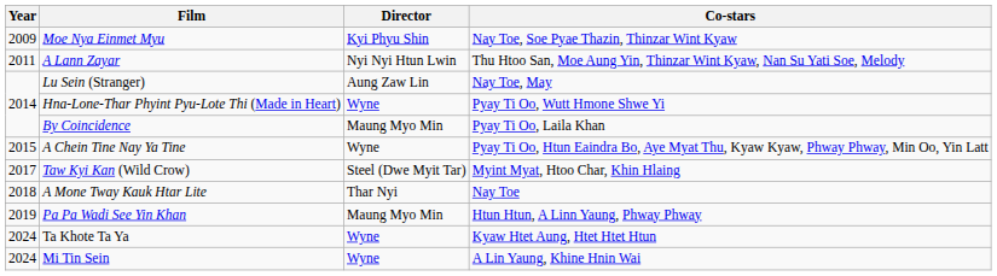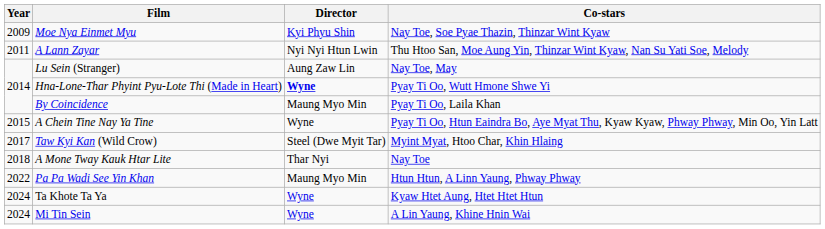 <table class="wikitable sortable">
 <tr>
 <th>Year</th>
 <th>Film</th>
 <th>Director</th>
 <th>Co-stars</th>
 </tr>
 <tr>
 <td>2009</td>
 <td><em><a href='#'>Moe Nya Einmet Myu</a></em></td>
 <td><a href='#'>Kyi Phyu Shin</a></td>
 <td><a href='#'>Nay Toe</a>, <a href='#'>Soe Pyae Thazin</a>, <a href='#'>Thinzar Wint Kyaw</a></td>
 </tr>
 <tr>
 <td>2011</td>
 <td><em><a href='#'>A Lann Zayar</a></em></td>
 <td>Nyi Nyi Htun Lwin</td>
 <td>Thu Htoo San, <a href='#'>Moe Aung Yin</a>, <a href='#'>Thinzar Wint Kyaw</a>, <a href='#'>Nan Su Yati Soe</a>, <a href='#'>Melody</a></td>
 </tr>
 <tr>
 <td rowspan=3>2014</td>
 <td><em>Lu Sein</em> (Stranger)</td>
 <td>Aung Zaw Lin</td>
 <td><a href='#'>Nay Toe</a>, <a href='#'>May</a></td>
 </tr>
 <tr>
 <td><em>Hna-Lone-Thar Phyint Pyu-Lote Thi</em> (<a href='#'>Made in Heart</a>)</td>
-<td><a href='#'>Wyne</a></td>
+<td><strong><a href='#'>Wyne</a></strong></td>
 <td><a href='#'>Pyay Ti Oo</a>, <a href='#'>Wutt Hmone Shwe Yi</a></td>
 </tr>
 <tr>
 <td><em><a href='#'>By Coincidence</a></em></td>
 <td>Maung Myo Min</td>
 <td><a href='#'>Pyay Ti Oo</a>, Laila Khan</td>
 </tr>
 <tr>
 <td>2015</td>
 <td><em>A Chein Tine Nay Ya Tine</em></td>
 <td>Wyne</td>
 <td><a href='#'>Pyay Ti Oo</a>, <a href='#'>Htun Eaindra Bo</a>, <a href='#'>Aye Myat Thu</a>, Kyaw Kyaw, <a href='#'>Phway Phway</a>, Min Oo, Yin Latt</td>
 </tr>
 <tr>
 <td>2017</td>
 <td><em><a href='#'>Taw Kyi Kan</a></em> (Wild Crow)</td>
 <td>Steel (Dwe Myit Tar)</td>
 <td><a href='#'>Myint Myat</a>, Htoo Char, <a href='#'>Khin Hlaing</a></td>
 </tr>
 <tr>
 <td>2018</td>
 <td><em>A Mone Tway Kauk Htar Lite</em></td>
 <td>Thar Nyi</td>
 <td><a href='#'>Nay Toe</a></td>
 </tr>
 <tr>
-<td>2019</td>
+<td>2022</td>
 <td><em><a href='#'>Pa Pa Wadi See Yin Khan</a></em></td>
 <td>Maung Myo Min</td>
 <td><a href='#'>Htun Htun</a>, <a href='#'>A Linn Yaung</a>, <a href='#'>Phway Phway</a></td>
 </tr>
 <tr>
 <td>2024</td>
 <td>Ta Khote Ta Ya</td>
 <td><a href='#'>Wyne</a></td>
 <td><a href='#'>Kyaw Htet Aung</a>, <a href='#'>Htet Htet Htun</a></td>
 </tr>
 <tr>
 <td>2024</td>
 <td><a href='#'>Mi Tin Sein</a></td>
 <td><a href='#'>Wyne</a></td>
 <td><a href='#'>A Lin Yaung</a>, <a href='#'>Khine Hnin Wai</a></td>
 </tr>
 </table>
